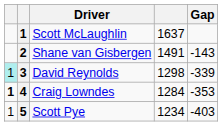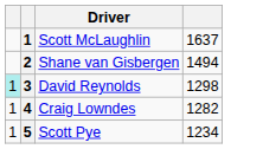 <table class="wikitable" style="font-size: 95%;">
 <tr>
 <th></th>
 <th></th>
 <th>Driver</th>
 <th></th>
-<th>Gap</th>
 </tr>
 <tr>
 <td align="left"></td>
 <th>1</th>
 <td> <a href='#'>Scott McLaughlin</a></td>
 <td align="right">1637</td>
-<td align="right"></td>
 </tr>
 <tr>
 <td align="left"></td>
 <th>2</th>
 <td> <a href='#'>Shane van Gisbergen</a></td>
-<td align="right">1491</td>
-<td align="right">-143</td>
+<td align="right">1494</td>
 </tr>
 <tr>
 <td align="left" style="background: paleturquoise;"> 1</td>
 <th>3</th>
 <td> <a href='#'>David Reynolds</a></td>
 <td align="right">1298</td>
-<td align="right">-339</td>
 </tr>
 <tr>
-<td align="left"><strong> 1</strong></td>
+<td align="left"> 1</td>
 <th>4</th>
 <td> <a href='#'>Craig Lowndes</a></td>
-<td align="right">1284</td>
-<td align="right">-353</td>
+<td align="right">1282</td>
 </tr>
 <tr>
 <td align="left"> 1</td>
 <th>5</th>
 <td> <a href='#'>Scott Pye</a></td>
 <td align="right">1234</td>
-<td align="right">-403</td>
 </tr>
 </table>
